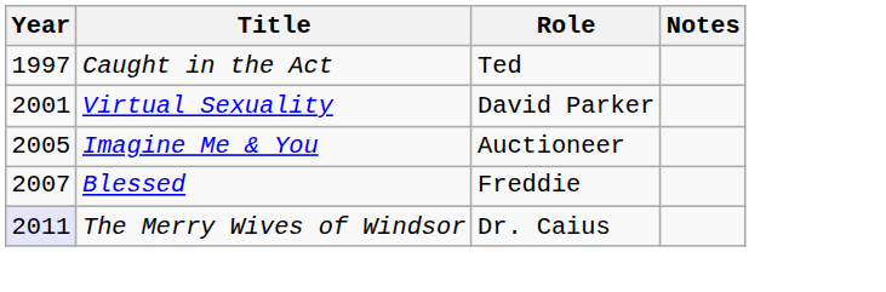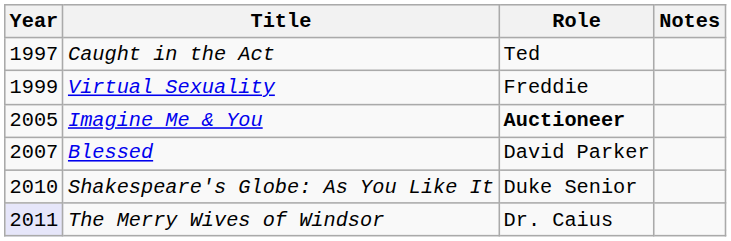 <table class="wikitable sortable">
 <tr>
 <th>Year</th>
 <th>Title</th>
 <th>Role</th>
 <th>Notes</th>
 </tr>
 <tr>
 <td>1997</td>
 <td><em>Caught in the Act</em></td>
 <td>Ted</td>
 <td></td>
 </tr>
 <tr>
-<td>2001</td>
+<td>1999</td>
 <td><em><a href='#'>Virtual Sexuality</a></em></td>
-<td>David Parker</td>
+<td>Freddie</td>
 <td></td>
 </tr>
 <tr>
 <td>2005</td>
 <td><em><a href='#'>Imagine Me & You</a></em></td>
-<td>Auctioneer</td>
+<td><strong>Auctioneer</strong></td>
 <td></td>
 </tr>
 <tr>
 <td>2007</td>
 <td><a href='#'><em>Blessed</em></a></td>
-<td>Freddie</td>
+<td>David Parker</td>
+<td></td>
+</tr>
+<tr>
+<td>2010</td>
+<td><em>Shakespeare's Globe: As You Like It</em></td>
+<td>Duke Senior</td>
 <td></td>
 </tr>
 <tr>
 <td style="background: lavender;">2011</td>
 <td><em>The Merry Wives of Windsor</em></td>
 <td>Dr. Caius</td>
 <td></td>
 </tr>
 </table>
